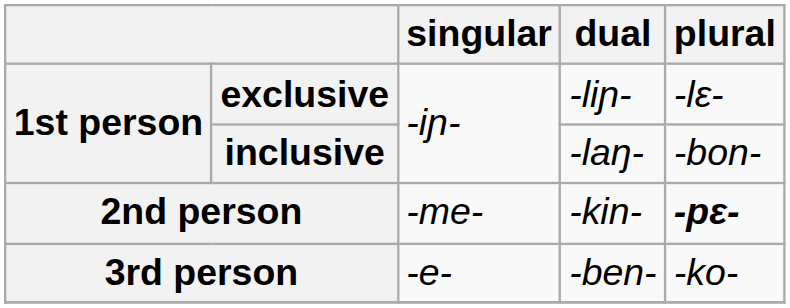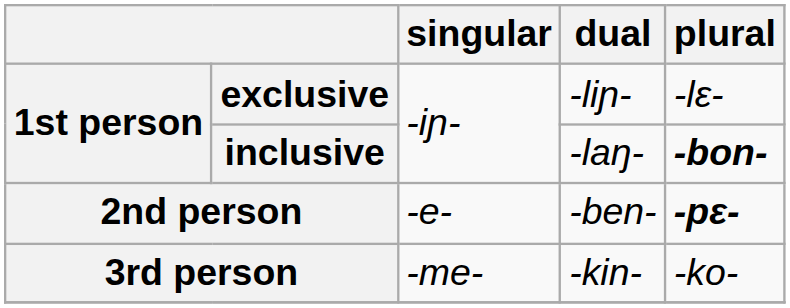 <table class="wikitable">
 <tr>
 <th colspan="2"></th>
 <th>singular</th>
 <th>dual</th>
 <th>plural</th>
 </tr>
 <tr>
 <th rowspan="2">1st person</th>
 <th>exclusive</th>
 <td rowspan="2"><em>-iɲ-</em></td>
 <td><em>-liɲ-</em></td>
 <td><em>-lɛ-</em></td>
 </tr>
 <tr>
 <th>inclusive</th>
 <td><em>-laŋ-</em></td>
-<td><em>-bon-</em></td>
+<td><strong><em>-bon-</em></strong></td>
 </tr>
 <tr>
 <th colspan="2">2nd person</th>
-<td><em>-me-</em></td>
-<td><em>-kin-</em></td>
+<td><em>-e-</em></td>
+<td><em>-ben-</em></td>
 <td><strong><em>-pɛ-</em></strong></td>
 </tr>
 <tr>
 <th colspan="2">3rd person</th>
-<td><em>-e-</em></td>
-<td><em>-ben-</em></td>
+<td><em>-me-</em></td>
+<td><em>-kin-</em></td>
 <td><em>-ko-</em></td>
 </tr>
 <tr>
 </tr>
 </table>
